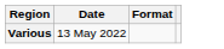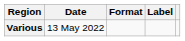 <table class="wikitable plainrowheaders">
 <tr>
 <th scope="col">Region</th>
 <th scope="col">Date</th>
 <th scope="col">Format</th>
+<th scope="col">Label</th>
 <th scope="col"></th>
 </tr>
 <tr>
 <th scope="row" rowspan="1">Various</th>
 <td>13 May 2022</td>
 <td rowspan="1"></td>
+<td rowspan="1"></td>
 <td></td>
 </tr>
 </table>
